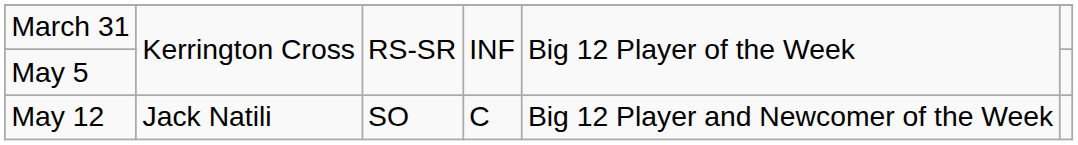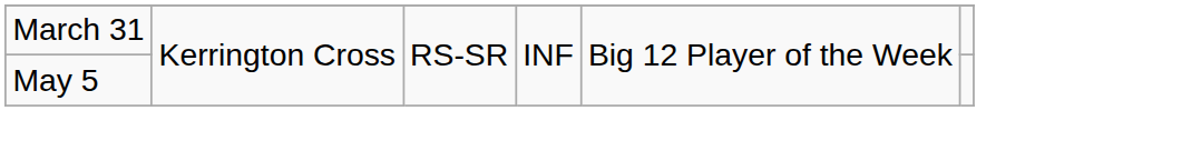 <table class="wikitable">
 <tr>
 </tr>
 <tr>
 </tr>
 <tr>
 <td>March 31</td>
 <td rowspan=2>Kerrington Cross</td>
 <td rowspan=2>RS-SR</td>
 <td rowspan=2>INF</td>
 <td rowspan=2>Big 12 Player of the Week</td>
 <td></td>
 </tr>
 <tr>
 <td>May 5</td>
 <td></td>
 </tr>
-<tr>
-<td>May 12</td>
-<td rowspan=1>Jack Natili</td>
-<td rowspan=1>SO</td>
-<td rowspan=1>C</td>
-<td rowspan=1>Big 12 Player and Newcomer of the Week</td>
-<td></td>
-</tr>
 </table>
